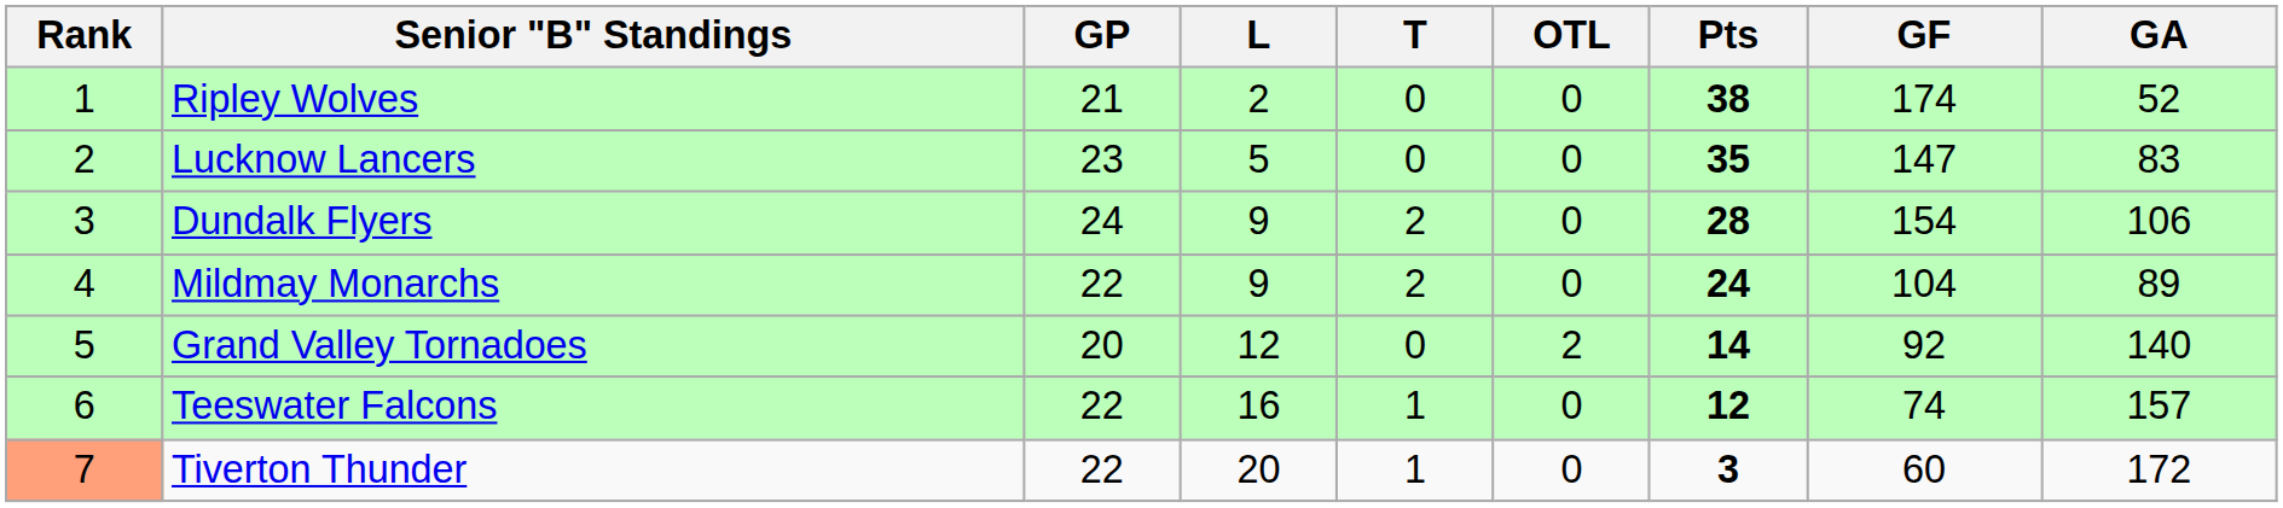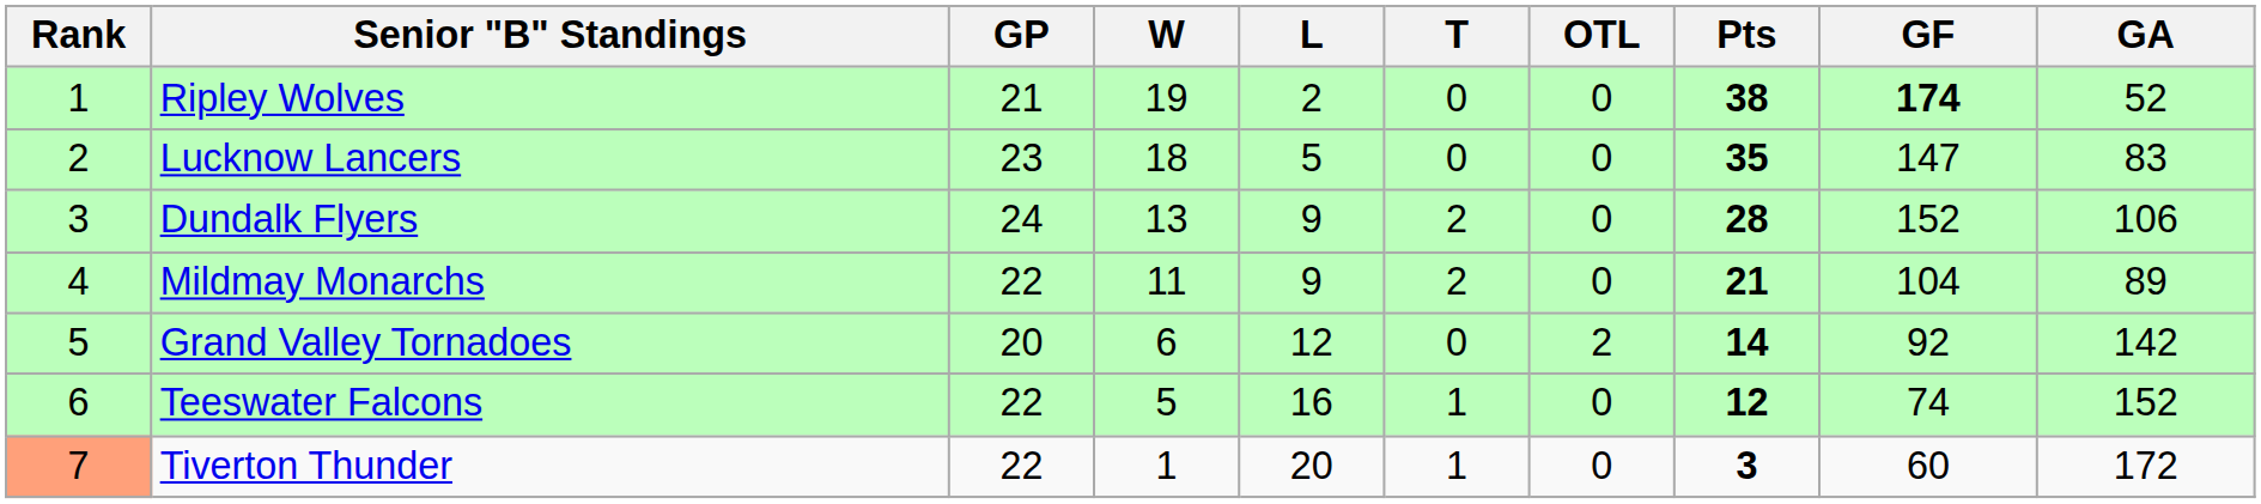 <table class="wikitable" style="text-align:center" width:50em">
 <tr>
 <th bgcolor="#DDDDFF" width="5%">Rank</th>
 <th bgcolor="#DDDDFF" width="27.5%">Senior "B" Standings</th>
 <th bgcolor="#DDDDFF" width="5%">GP</th>
+<th bgcolor="#DDDDFF" width="5%">W</th>
 <th bgcolor="#DDDDFF" width="5%">L</th>
 <th bgcolor="#DDDDFF" width="5%">T</th>
 <th bgcolor="#DDDDFF" width="5%">OTL</th>
 <th bgcolor="#DDDDFF" width="5%">Pts</th>
 <th bgcolor="#DDDDFF" width="7.5%">GF</th>
 <th bgcolor="#DDDDFF" width="7.5%">GA</th>
 </tr>
 <tr bgcolor="#bbffbb">
 <td>1</td>
 <td align=left><a href='#'>Ripley Wolves</a></td>
 <td>21</td>
+<td>19</td>
 <td>2</td>
 <td>0</td>
 <td>0</td>
 <td><strong>38</strong></td>
-<td>174</td>
+<td><strong>174</strong></td>
 <td>52</td>
 </tr>
 <tr bgcolor="#bbffbb">
 <td>2</td>
 <td align=left><a href='#'>Lucknow Lancers</a></td>
 <td>23</td>
+<td>18</td>
 <td>5</td>
 <td>0</td>
 <td>0</td>
 <td><strong>35</strong></td>
 <td>147</td>
 <td>83</td>
 </tr>
 <tr bgcolor="#bbffbb">
 <td>3</td>
 <td align=left><a href='#'>Dundalk Flyers</a></td>
 <td>24</td>
+<td>13</td>
 <td>9</td>
 <td>2</td>
 <td>0</td>
 <td><strong>28</strong></td>
-<td>154</td>
+<td>152</td>
 <td>106</td>
 </tr>
 <tr bgcolor="#bbffbb">
 <td>4</td>
 <td align=left><a href='#'>Mildmay Monarchs</a></td>
 <td>22</td>
+<td>11</td>
 <td>9</td>
 <td>2</td>
 <td>0</td>
-<td><strong>24</strong></td>
+<td><strong>21</strong></td>
 <td>104</td>
 <td>89</td>
 </tr>
 <tr bgcolor="#bbffbb">
 <td>5</td>
 <td align=left><a href='#'>Grand Valley Tornadoes</a></td>
 <td>20</td>
+<td>6</td>
 <td>12</td>
 <td>0</td>
 <td>2</td>
 <td><strong>14</strong></td>
 <td>92</td>
-<td>140</td>
+<td>142</td>
 </tr>
 <tr bgcolor="#bbffbb">
 <td>6</td>
 <td align=left><a href='#'>Teeswater Falcons</a></td>
 <td>22</td>
+<td>5</td>
 <td>16</td>
 <td>1</td>
 <td>0</td>
 <td><strong>12</strong></td>
 <td>74</td>
-<td>157</td>
+<td>152</td>
 </tr>
 <tr>
 <td style="background: lightsalmon;">7</td>
 <td align=left><a href='#'>Tiverton Thunder</a></td>
 <td>22</td>
+<td>1</td>
 <td>20</td>
 <td>1</td>
 <td>0</td>
 <td><strong>3</strong></td>
 <td>60</td>
 <td>172</td>
 </tr>
 </table>
